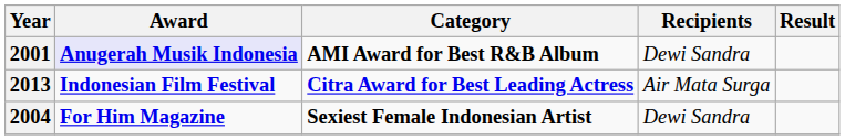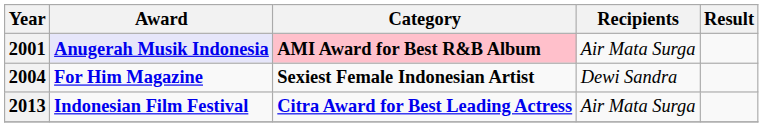 <table class="wikitable sortable">
 <tr>
 <th>Year</th>
 <th>Award</th>
 <th>Category</th>
 <th>Recipients</th>
 <th>Result</th>
 </tr>
 <tr>
 <th>2001</th>
 <td style="background: lavender;"><strong><a href='#'>Anugerah Musik Indonesia</a></strong></td>
-<td><strong>AMI Award for Best R&B Album</strong></td>
+<td style="background: pink;"><strong>AMI Award for Best R&B Album</strong></td>
+<td><em>Air Mata Surga</em></td>
+<td></td>
+</tr>
+<tr>
+<th>2004</th>
+<td><strong><a href='#'>For Him Magazine</a></strong></td>
+<td><strong>Sexiest Female Indonesian Artist</strong></td>
 <td><em>Dewi Sandra</em></td>
 <td></td>
 </tr>
 <tr>
 <th>2013</th>
 <td><strong><a href='#'>Indonesian Film Festival</a></strong></td>
 <td><strong><a href='#'>Citra Award for Best Leading Actress</a></strong></td>
 <td><em>Air Mata Surga</em></td>
 <td></td>
 </tr>
 <tr>
-<th>2004</th>
-<td><strong><a href='#'>For Him Magazine</a></strong></td>
-<td><strong>Sexiest Female Indonesian Artist</strong></td>
-<td><em>Dewi Sandra</em></td>
-<td></td>
-</tr>
-<tr>
 </tr>
 </table>
